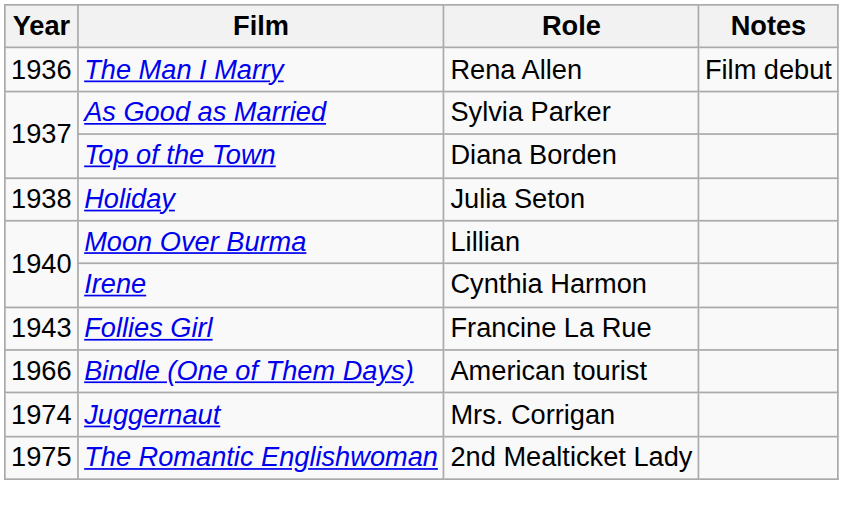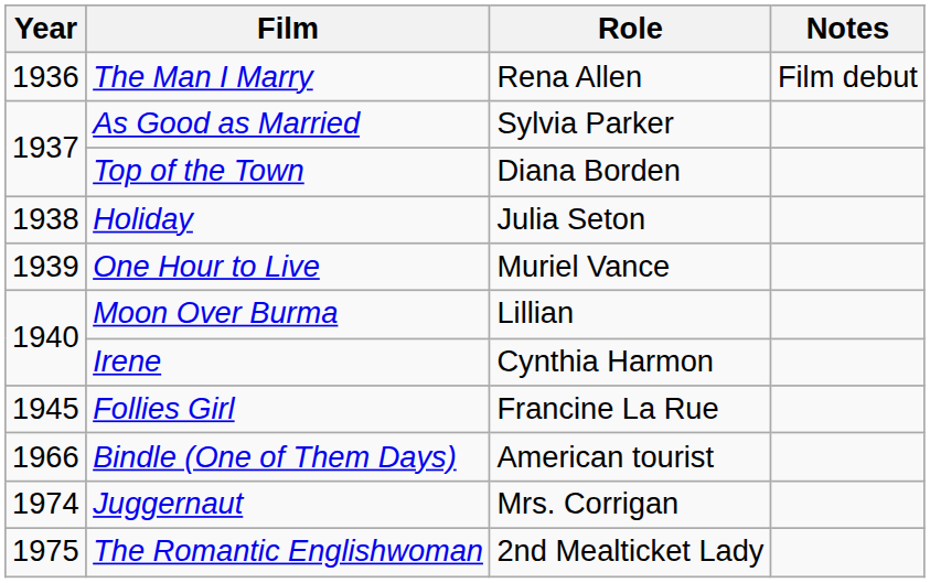 <table class="wikitable">
 <tr>
 <th>Year</th>
 <th>Film</th>
 <th>Role</th>
 <th>Notes</th>
 </tr>
 <tr>
 <td>1936</td>
 <td><em><a href='#'>The Man I Marry</a></em></td>
 <td>Rena Allen</td>
 <td>Film debut</td>
 </tr>
 <tr>
 <td rowspan=2>1937</td>
 <td><em><a href='#'>As Good as Married</a></em></td>
 <td>Sylvia Parker</td>
 <td></td>
 </tr>
 <tr>
 <td><em><a href='#'>Top of the Town</a></em></td>
 <td>Diana Borden</td>
 <td></td>
 </tr>
 <tr>
 <td>1938</td>
 <td><em><a href='#'>Holiday</a></em></td>
 <td>Julia Seton</td>
 <td></td>
 </tr>
 <tr>
+<td>1939</td>
+<td><em><a href='#'>One Hour to Live</a></em></td>
+<td>Muriel Vance</td>
+<td></td>
+</tr>
+<tr>
 <td rowspan=2>1940</td>
 <td><em><a href='#'>Moon Over Burma</a></em></td>
 <td>Lillian</td>
 <td></td>
 </tr>
 <tr>
 <td><em><a href='#'>Irene</a></em></td>
 <td>Cynthia Harmon</td>
 <td></td>
 </tr>
 <tr>
-<td>1943</td>
+<td>1945</td>
 <td><em><a href='#'>Follies Girl</a></em></td>
 <td>Francine La Rue</td>
 <td></td>
 </tr>
 <tr>
 <td>1966</td>
 <td><em><a href='#'>Bindle (One of Them Days)</a></em></td>
 <td>American tourist</td>
 <td></td>
 </tr>
 <tr>
 <td>1974</td>
 <td><em><a href='#'>Juggernaut</a></em></td>
 <td>Mrs. Corrigan</td>
 <td></td>
 </tr>
 <tr>
 <td>1975</td>
 <td><em><a href='#'>The Romantic Englishwoman</a></em></td>
 <td>2nd Mealticket Lady</td>
 <td></td>
 </tr>
 </table>
